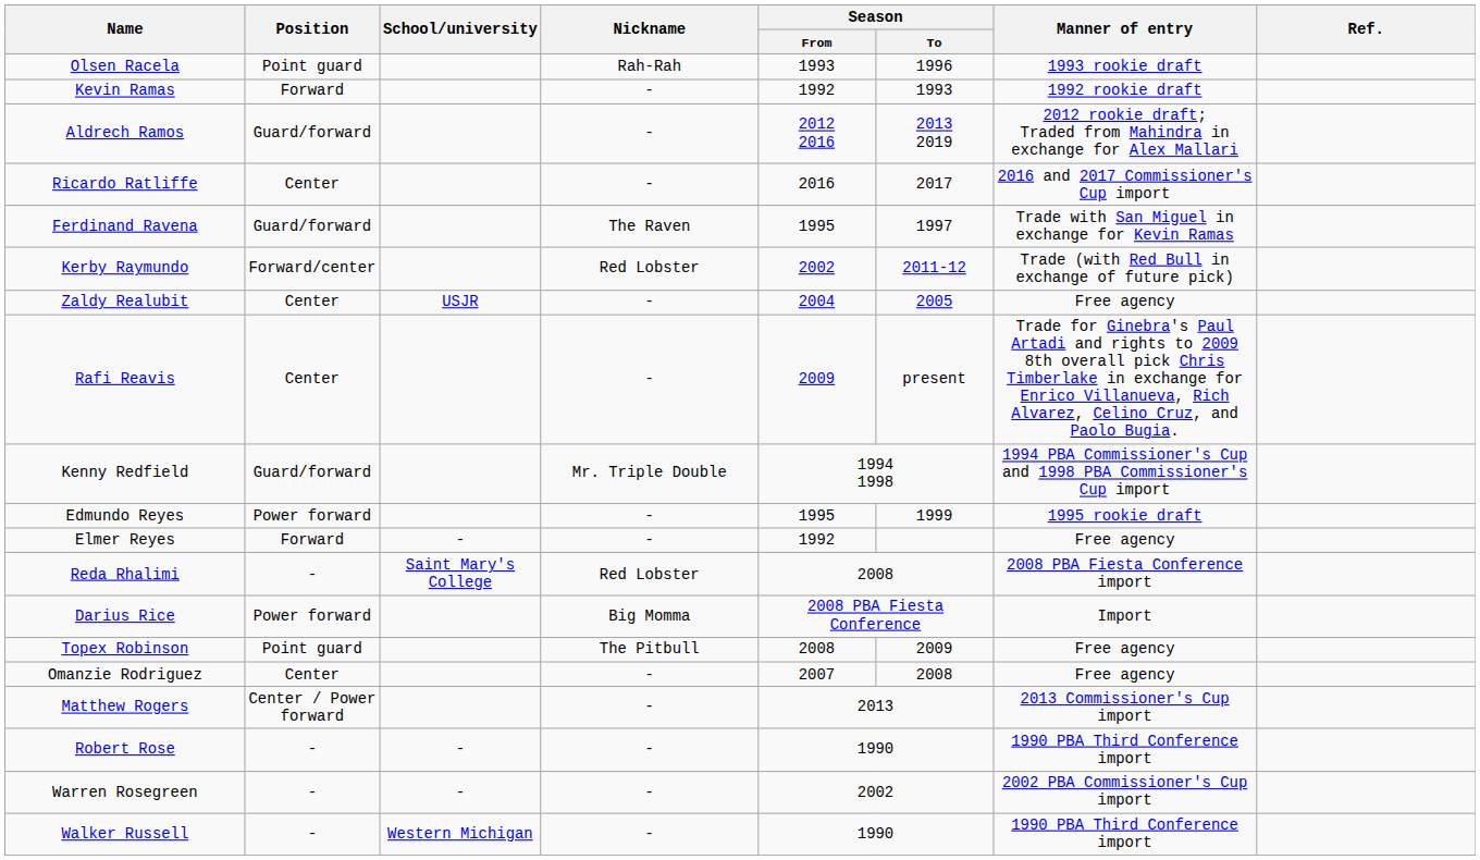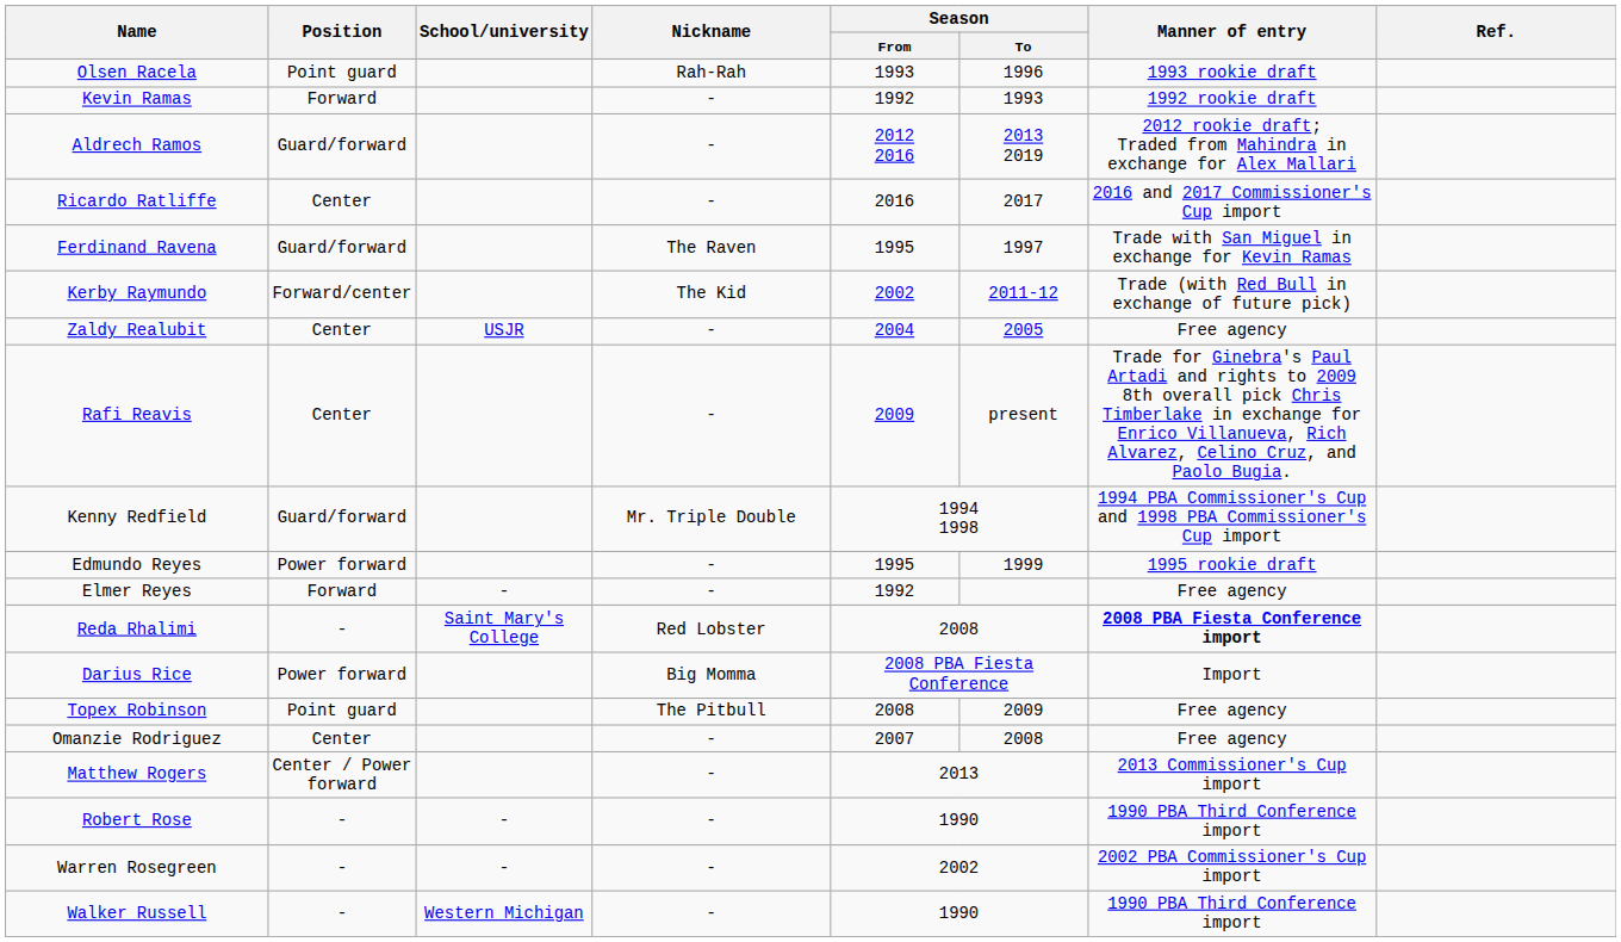 <table class="wikitable sortable" style="text-align:center" width="100%">
 <tr>
 <th style="width:200px;" rowspan="2">Name</th>
 <th style="width:80px;" rowspan="2">Position</th>
 <th style="width:130px;" rowspan="2">School/university</th>
 <th style="width:180px;" rowspan="2">Nickname</th>
 <th style="width:130px; text-align:center;" colspan="2">Season</th>
 <th style="width:220px; text-align:center;" rowspan="2">Manner of entry</th>
 <th rowspan="2" class=unsortable>Ref.</th>
 </tr>
 <tr>
 <th style="width:8%; text-align:center;"><small>From</small></th>
 <th style="width:8%; text-align:center;"><small>To</small></th>
 </tr>
 <tr>
 <td><a href='#'>Olsen Racela</a></td>
 <td>Point guard</td>
 <td></td>
 <td>Rah-Rah</td>
 <td>1993</td>
 <td>1996</td>
 <td><a href='#'>1993 rookie draft</a></td>
 <td></td>
 </tr>
 <tr>
 <td><a href='#'>Kevin Ramas</a></td>
 <td>Forward</td>
 <td></td>
 <td>-</td>
 <td>1992</td>
 <td>1993</td>
 <td><a href='#'>1992 rookie draft</a></td>
 <td></td>
 </tr>
 <tr>
 <td><a href='#'>Aldrech Ramos</a></td>
 <td>Guard/forward</td>
 <td></td>
 <td>-</td>
 <td><a href='#'>2012</a> <br><a href='#'>2016</a></td>
 <td><a href='#'>2013</a> <br> 2019</td>
 <td><a href='#'>2012 rookie draft</a>; <br> Traded from <a href='#'>Mahindra</a> in exchange for <a href='#'>Alex Mallari</a></td>
 <td></td>
 </tr>
 <tr>
 <td><a href='#'>Ricardo Ratliffe</a></td>
 <td>Center</td>
 <td></td>
 <td>-</td>
 <td>2016</td>
 <td>2017</td>
 <td><a href='#'>2016</a> and <a href='#'>2017 Commissioner's Cup</a> import</td>
 <td></td>
 </tr>
 <tr>
 <td><a href='#'>Ferdinand Ravena</a></td>
 <td>Guard/forward</td>
 <td></td>
 <td>The Raven</td>
 <td>1995</td>
 <td>1997</td>
 <td>Trade with <a href='#'>San Miguel</a> in exchange for <a href='#'>Kevin Ramas</a></td>
 <td></td>
 </tr>
 <tr>
 <td><a href='#'>Kerby Raymundo</a></td>
 <td>Forward/center</td>
 <td></td>
-<td>Red Lobster</td>
+<td>The Kid</td>
 <td><a href='#'>2002</a></td>
 <td><a href='#'>2011-12</a></td>
 <td>Trade (with <a href='#'>Red Bull</a> in exchange of future pick)</td>
 <td></td>
 </tr>
 <tr>
 <td><a href='#'>Zaldy Realubit</a></td>
 <td>Center</td>
 <td><a href='#'>USJR</a></td>
 <td>-</td>
 <td><a href='#'>2004</a></td>
 <td><a href='#'>2005</a></td>
 <td>Free agency</td>
 <td></td>
 </tr>
 <tr>
 <td><a href='#'>Rafi Reavis</a></td>
 <td>Center</td>
 <td></td>
 <td>-</td>
 <td><a href='#'>2009</a></td>
 <td>present</td>
 <td>Trade for <a href='#'>Ginebra</a>'s <a href='#'>Paul Artadi</a> and rights to <a href='#'>2009</a> 8th overall pick <a href='#'>Chris Timberlake</a> in exchange for <a href='#'>Enrico Villanueva</a>, <a href='#'>Rich Alvarez</a>, <a href='#'>Celino Cruz</a>, and <a href='#'>Paolo Bugia</a>.</td>
 <td></td>
 </tr>
 <tr>
 <td>Kenny Redfield</td>
 <td>Guard/forward</td>
 <td></td>
 <td>Mr. Triple Double</td>
 <td colspan="2">1994<br>1998</td>
 <td><a href='#'>1994 PBA Commissioner's Cup</a> and <a href='#'>1998 PBA Commissioner's Cup</a> import</td>
 <td></td>
 </tr>
 <tr>
 <td>Edmundo Reyes</td>
 <td>Power forward</td>
 <td></td>
 <td>-</td>
 <td>1995</td>
 <td>1999</td>
 <td><a href='#'>1995 rookie draft</a></td>
 <td></td>
 </tr>
 <tr>
 <td>Elmer Reyes</td>
 <td>Forward</td>
 <td>-</td>
 <td>-</td>
 <td>1992</td>
 <td></td>
 <td>Free agency</td>
 <td></td>
 </tr>
 <tr>
 <td><a href='#'>Reda Rhalimi</a></td>
 <td>-</td>
 <td><a href='#'>Saint Mary's College</a></td>
 <td>Red Lobster</td>
 <td colspan="2">2008</td>
-<td><a href='#'>2008 PBA Fiesta Conference</a> import</td>
+<td><strong><a href='#'>2008 PBA Fiesta Conference</a> import</strong></td>
 <td></td>
 </tr>
 <tr>
 <td><a href='#'>Darius Rice</a></td>
 <td>Power forward</td>
 <td></td>
 <td>Big Momma</td>
 <td colspan="2"><a href='#'>2008 PBA Fiesta Conference</a></td>
 <td>Import</td>
 <td></td>
 </tr>
 <tr>
 <td><a href='#'>Topex Robinson</a></td>
 <td>Point guard</td>
 <td></td>
 <td>The Pitbull</td>
 <td>2008</td>
 <td>2009</td>
 <td>Free agency</td>
 <td></td>
 </tr>
 <tr>
 <td>Omanzie Rodriguez</td>
 <td>Center</td>
 <td></td>
 <td>-</td>
 <td>2007</td>
 <td>2008</td>
 <td>Free agency</td>
 <td></td>
 </tr>
 <tr>
 <td><a href='#'>Matthew Rogers</a></td>
 <td>Center / Power forward</td>
 <td></td>
 <td>-</td>
 <td colspan="2">2013</td>
 <td><a href='#'>2013 Commissioner's Cup</a> import</td>
 <td></td>
 </tr>
 <tr>
 <td><a href='#'>Robert Rose</a></td>
 <td>-</td>
 <td>-</td>
 <td>-</td>
 <td colspan="2">1990</td>
 <td><a href='#'>1990 PBA Third Conference</a> import</td>
 <td></td>
 </tr>
 <tr>
 <td>Warren Rosegreen</td>
 <td>-</td>
 <td>-</td>
 <td>-</td>
 <td colspan="2">2002</td>
 <td><a href='#'>2002 PBA Commissioner's Cup</a> import</td>
 <td></td>
 </tr>
 <tr>
 <td><a href='#'>Walker Russell</a></td>
 <td>-</td>
 <td><a href='#'>Western Michigan</a></td>
 <td>-</td>
 <td colspan="2">1990</td>
 <td><a href='#'>1990 PBA Third Conference</a> import</td>
 <td></td>
 </tr>
 <tr>
 </tr>
 </table>
